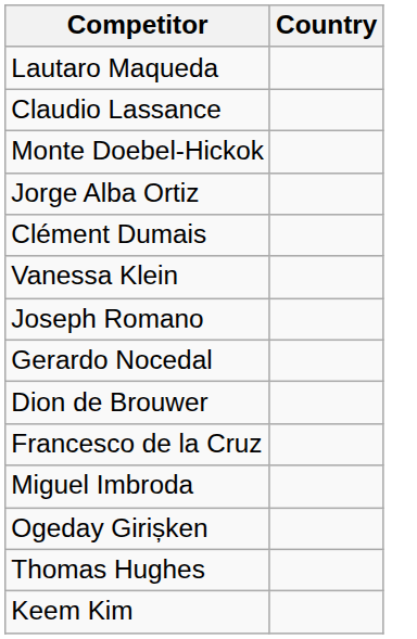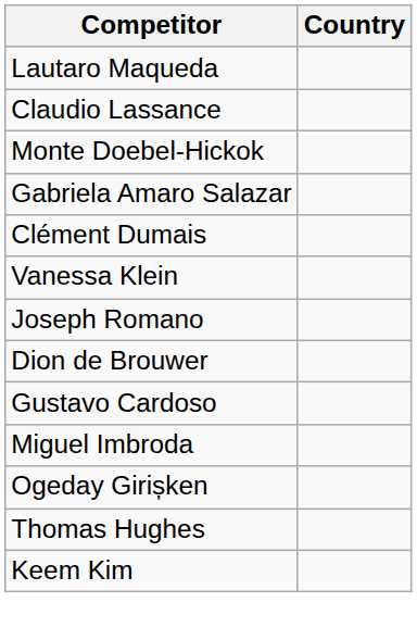 <table class="wikitable sortable">
 <tr>
 <th>Competitor</th>
 <th>Country</th>
 </tr>
 <tr>
 <td>Lautaro Maqueda</td>
 <td></td>
 </tr>
 <tr>
 <td>Claudio Lassance</td>
 <td></td>
 </tr>
 <tr>
 <td>Monte Doebel-Hickok</td>
 <td></td>
 </tr>
 <tr>
-<td>Jorge Alba Ortiz</td>
+<td>Gabriela Amaro Salazar</td>
 <td></td>
 </tr>
 <tr>
 <td>Clément Dumais</td>
 <td></td>
 </tr>
 <tr>
 <td>Vanessa Klein</td>
 <td></td>
 </tr>
 <tr>
 <td>Joseph Romano</td>
 <td></td>
 </tr>
 <tr>
-<td>Gerardo Nocedal</td>
-<td></td>
-</tr>
-<tr>
 <td>Dion de Brouwer</td>
 <td></td>
 </tr>
 <tr>
-<td>Francesco de la Cruz</td>
+<td>Gustavo Cardoso</td>
 <td></td>
 </tr>
 <tr>
 <td>Miguel Imbroda</td>
 <td></td>
 </tr>
 <tr>
 <td>Ogeday Girișken</td>
 <td></td>
 </tr>
 <tr>
 <td>Thomas Hughes</td>
 <td></td>
 </tr>
 <tr>
 <td>Keem Kim</td>
 <td></td>
 </tr>
 </table>
